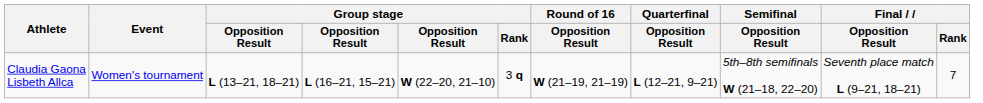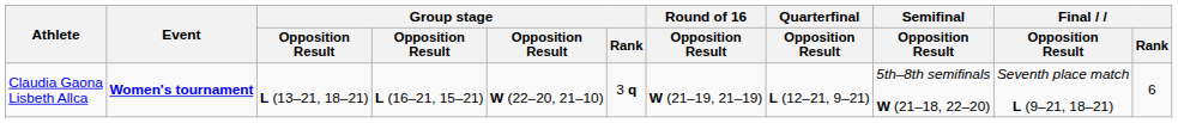 <table class=wikitable style=font-size:90%;text-align:center>
 <tr>
 <th rowspan=2>Athlete</th>
 <th rowspan=2>Event</th>
 <th colspan=4>Group stage</th>
 <th>Round of 16</th>
 <th>Quarterfinal</th>
 <th>Semifinal</th>
 <th colspan=2>Final /  / </th>
 </tr>
 <tr style=font-size:95%>
 <th>Opposition<br>Result</th>
 <th>Opposition<br>Result</th>
 <th>Opposition<br>Result</th>
 <th>Rank</th>
 <th>Opposition<br>Result</th>
 <th>Opposition<br>Result</th>
 <th>Opposition<br>Result</th>
 <th>Opposition<br>Result</th>
 <th>Rank</th>
 </tr>
 <tr>
 <td align=left><a href='#'>Claudia Gaona</a><br><a href='#'>Lisbeth Allca</a></td>
-<td align=left><a href='#'>Women's tournament</a></td>
+<td align=left><strong><a href='#'>Women's tournament</a></strong></td>
 <td><br><strong>L</strong> (13–21, 18–21)</td>
 <td><br><strong>L</strong> (16–21, 15–21)</td>
 <td><br><strong>W</strong> (22–20, 21–10)</td>
 <td>3 <strong>q</strong></td>
 <td><br><strong>W</strong> (21–19, 21–19)</td>
 <td><br><strong>L</strong> (12–21, 9–21)</td>
 <td><em>5th–8th semifinals</em><br><br><strong>W</strong> (21–18, 22–20)</td>
 <td><em>Seventh place match</em><br><br><strong>L</strong> (9–21, 18–21)</td>
-<td>7</td>
+<td>6</td>
 </tr>
 </table>
